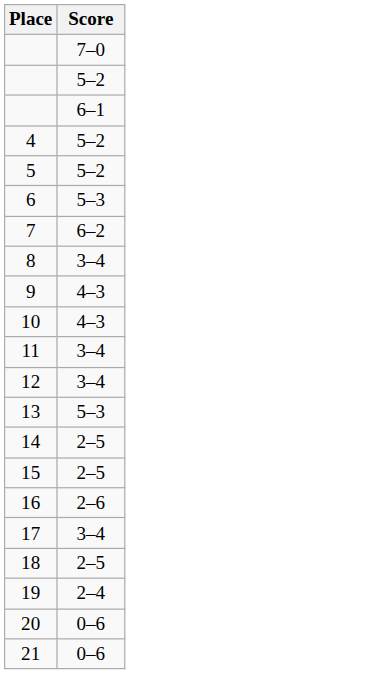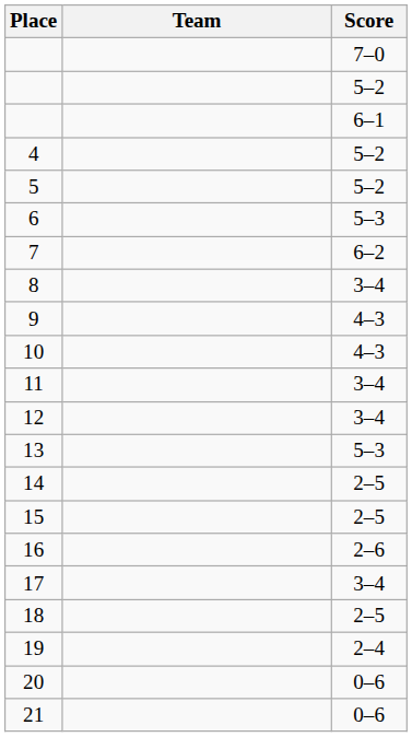 <table class="wikitable" style="text-align:center;">
 <tr>
 <th width=30>Place</th>
+<th width=200>Team</th>
 <th width=50>Score</th>
 </tr>
 <tr>
 <td></td>
+<td align="left"></td>
 <td>7–0</td>
 </tr>
 <tr>
 <td></td>
+<td align="left"></td>
 <td>5–2</td>
 </tr>
 <tr>
 <td></td>
+<td align="left"></td>
 <td>6–1</td>
 </tr>
 <tr>
 <td>4</td>
+<td align="left"></td>
 <td>5–2</td>
 </tr>
 <tr>
 <td>5</td>
+<td align="left"></td>
 <td>5–2</td>
 </tr>
 <tr>
 <td>6</td>
+<td align="left"></td>
 <td>5–3</td>
 </tr>
 <tr>
 <td>7</td>
+<td align="left"></td>
 <td>6–2</td>
 </tr>
 <tr>
 <td>8</td>
+<td align="left"></td>
 <td>3–4</td>
 </tr>
 <tr>
 <td>9</td>
+<td align="left"></td>
 <td>4–3</td>
 </tr>
 <tr>
 <td>10</td>
+<td align="left"></td>
 <td>4–3</td>
 </tr>
 <tr>
 <td>11</td>
+<td align="left"></td>
 <td>3–4</td>
 </tr>
 <tr>
 <td>12</td>
+<td align="left"></td>
 <td>3–4</td>
 </tr>
 <tr>
 <td>13</td>
+<td align="left"></td>
 <td>5–3</td>
 </tr>
 <tr>
 <td>14</td>
+<td align="left"></td>
 <td>2–5</td>
 </tr>
 <tr>
 <td>15</td>
+<td align="left"></td>
 <td>2–5</td>
 </tr>
 <tr>
 <td>16</td>
+<td align="left"></td>
 <td>2–6</td>
 </tr>
 <tr>
 <td>17</td>
+<td align="left"></td>
 <td>3–4</td>
 </tr>
 <tr>
 <td>18</td>
+<td align="left"></td>
 <td>2–5</td>
 </tr>
 <tr>
 <td>19</td>
+<td align="left"></td>
 <td>2–4</td>
 </tr>
 <tr>
 <td>20</td>
+<td align="left"></td>
 <td>0–6</td>
 </tr>
 <tr>
 <td>21</td>
+<td align="left"></td>
 <td>0–6</td>
 </tr>
 </table>
